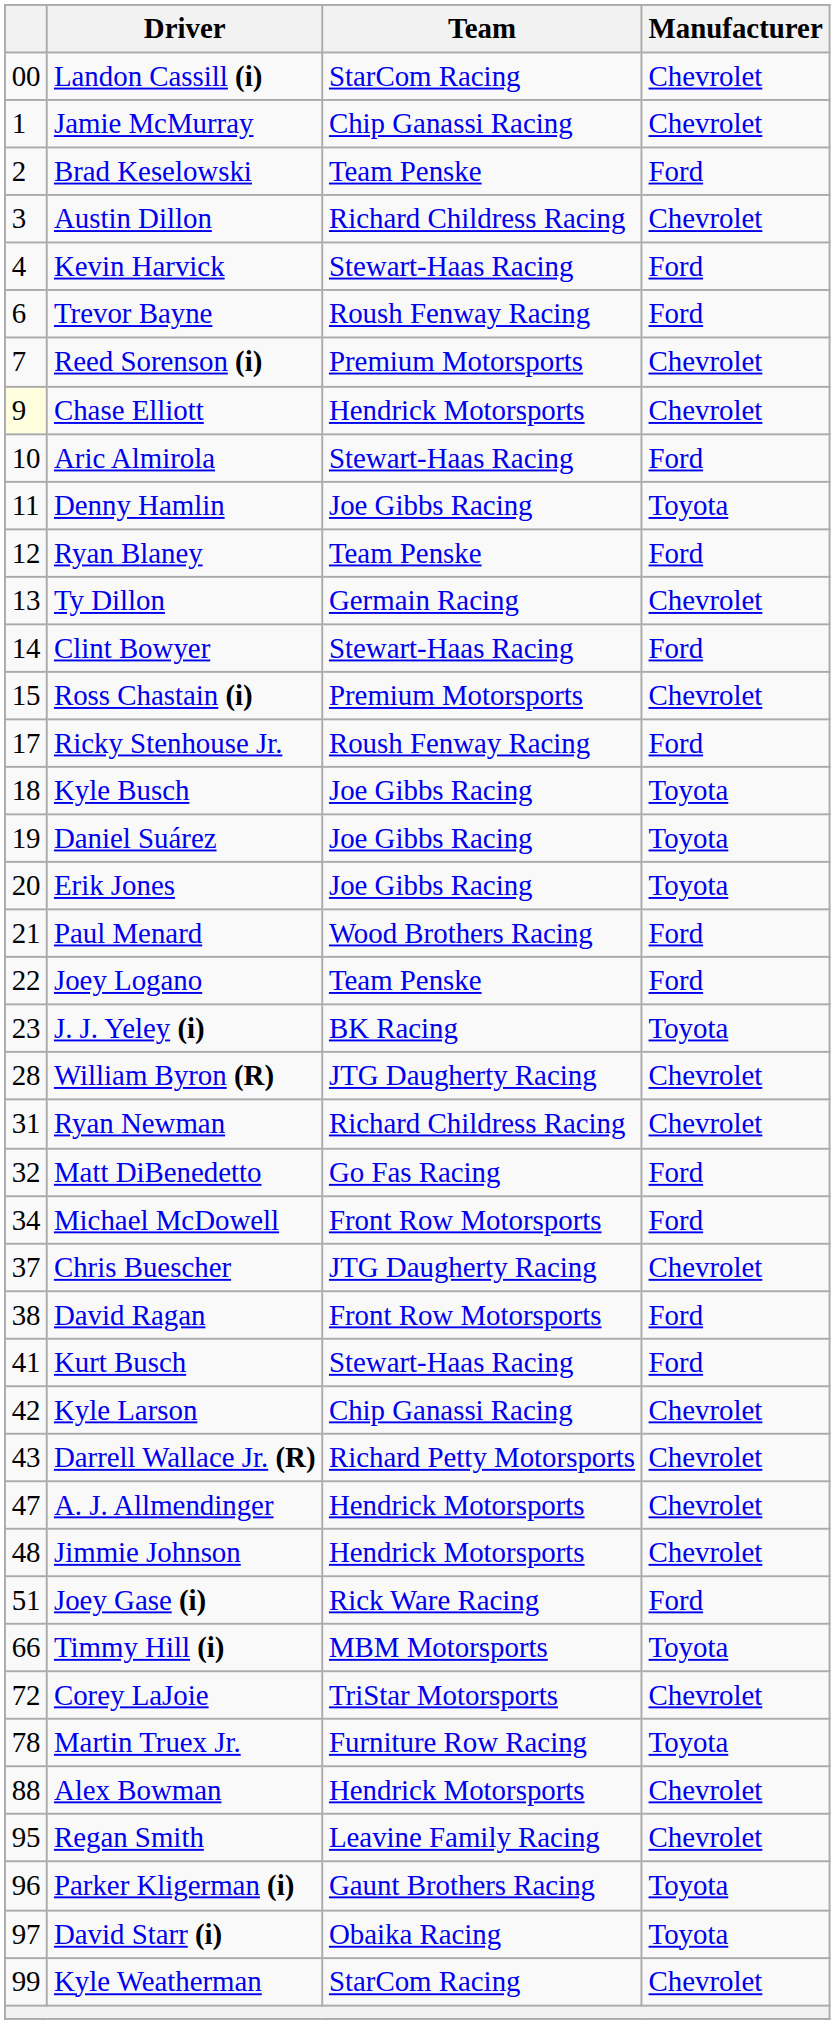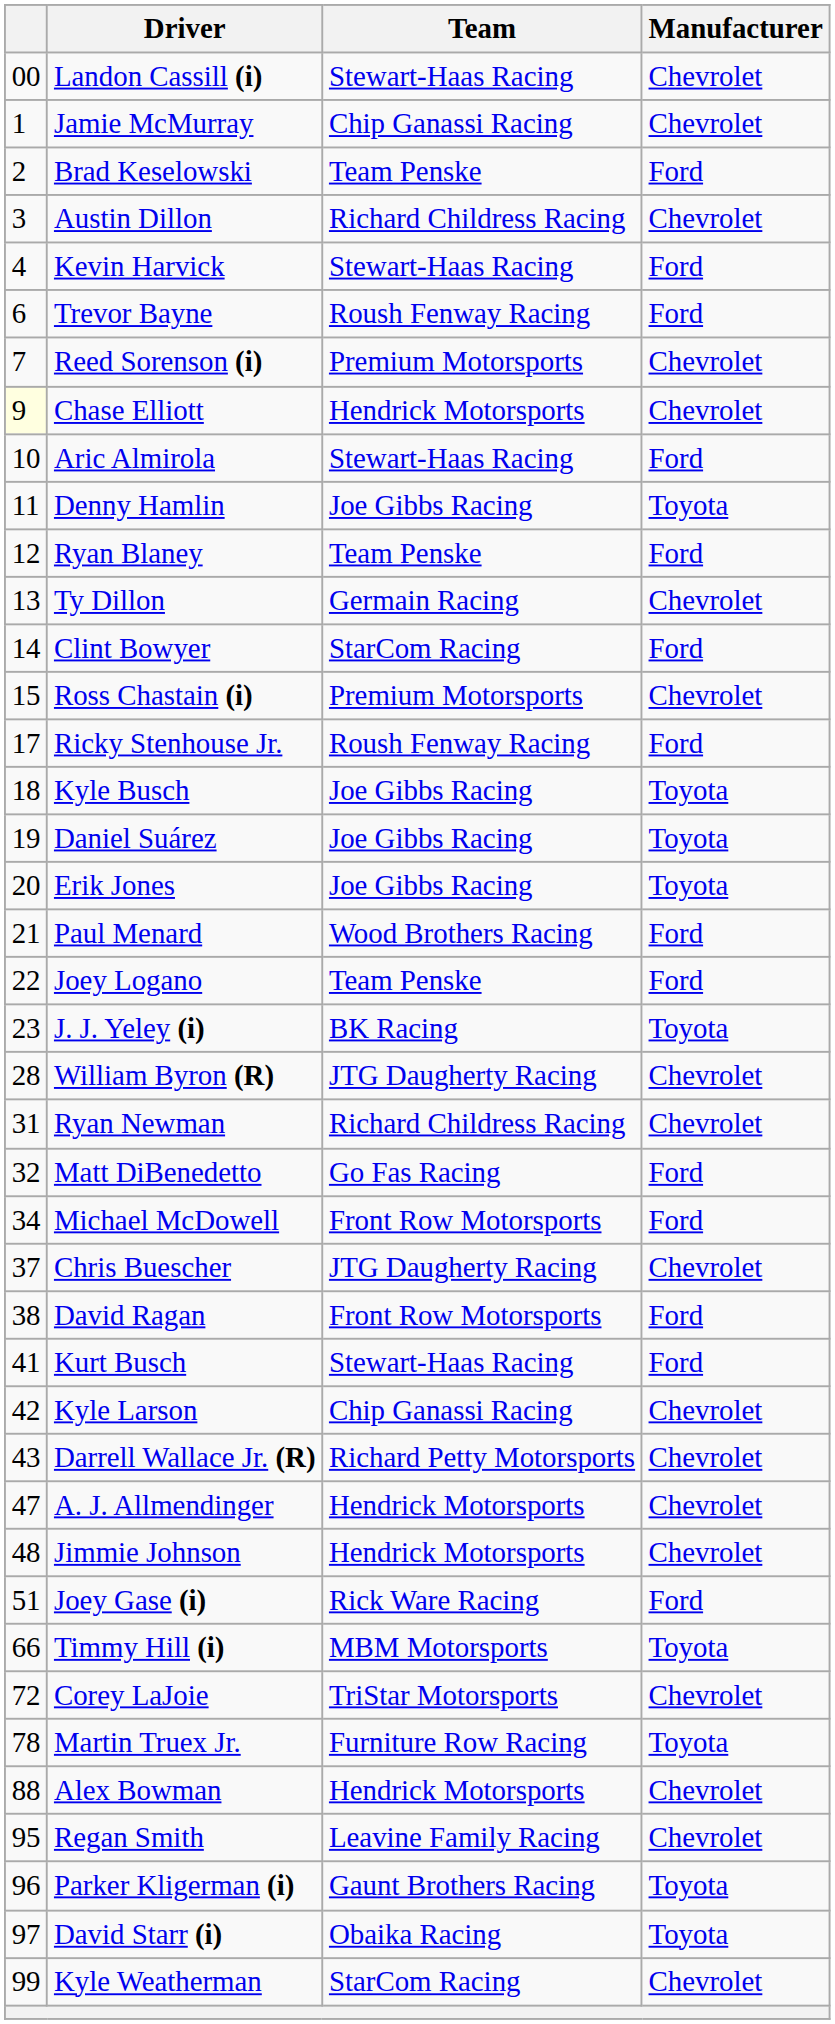 <table class="wikitable" style="font-size:95%">
 <tr>
 <th></th>
 <th>Driver</th>
 <th>Team</th>
 <th>Manufacturer</th>
 </tr>
 <tr>
 <td>00</td>
 <td><a href='#'>Landon Cassill</a> <strong>(i)</strong></td>
-<td><a href='#'>StarCom Racing</a></td>
+<td><a href='#'>Stewart-Haas Racing</a></td>
 <td><a href='#'>Chevrolet</a></td>
 </tr>
 <tr>
 <td>1</td>
 <td><a href='#'>Jamie McMurray</a></td>
 <td><a href='#'>Chip Ganassi Racing</a></td>
 <td><a href='#'>Chevrolet</a></td>
 </tr>
 <tr>
 <td>2</td>
 <td><a href='#'>Brad Keselowski</a></td>
 <td><a href='#'>Team Penske</a></td>
 <td><a href='#'>Ford</a></td>
 </tr>
 <tr>
 <td>3</td>
 <td><a href='#'>Austin Dillon</a></td>
 <td><a href='#'>Richard Childress Racing</a></td>
 <td><a href='#'>Chevrolet</a></td>
 </tr>
 <tr>
 <td>4</td>
 <td><a href='#'>Kevin Harvick</a></td>
 <td><a href='#'>Stewart-Haas Racing</a></td>
 <td><a href='#'>Ford</a></td>
 </tr>
 <tr>
 <td>6</td>
 <td><a href='#'>Trevor Bayne</a></td>
 <td><a href='#'>Roush Fenway Racing</a></td>
 <td><a href='#'>Ford</a></td>
 </tr>
 <tr>
 <td>7</td>
 <td><a href='#'>Reed Sorenson</a> <strong>(i)</strong></td>
 <td><a href='#'>Premium Motorsports</a></td>
 <td><a href='#'>Chevrolet</a></td>
 </tr>
 <tr>
 <td style="background: lightyellow;">9</td>
 <td><a href='#'>Chase Elliott</a></td>
 <td><a href='#'>Hendrick Motorsports</a></td>
 <td><a href='#'>Chevrolet</a></td>
 </tr>
 <tr>
 <td>10</td>
 <td><a href='#'>Aric Almirola</a></td>
 <td><a href='#'>Stewart-Haas Racing</a></td>
 <td><a href='#'>Ford</a></td>
 </tr>
 <tr>
 <td>11</td>
 <td><a href='#'>Denny Hamlin</a></td>
 <td><a href='#'>Joe Gibbs Racing</a></td>
 <td><a href='#'>Toyota</a></td>
 </tr>
 <tr>
 <td>12</td>
 <td><a href='#'>Ryan Blaney</a></td>
 <td><a href='#'>Team Penske</a></td>
 <td><a href='#'>Ford</a></td>
 </tr>
 <tr>
 <td>13</td>
 <td><a href='#'>Ty Dillon</a></td>
 <td><a href='#'>Germain Racing</a></td>
 <td><a href='#'>Chevrolet</a></td>
 </tr>
 <tr>
 <td>14</td>
 <td><a href='#'>Clint Bowyer</a></td>
-<td><a href='#'>Stewart-Haas Racing</a></td>
+<td><a href='#'>StarCom Racing</a></td>
 <td><a href='#'>Ford</a></td>
 </tr>
 <tr>
 <td>15</td>
 <td><a href='#'>Ross Chastain</a> <strong>(i)</strong></td>
 <td><a href='#'>Premium Motorsports</a></td>
 <td><a href='#'>Chevrolet</a></td>
 </tr>
 <tr>
 <td>17</td>
 <td><a href='#'>Ricky Stenhouse Jr.</a></td>
 <td><a href='#'>Roush Fenway Racing</a></td>
 <td><a href='#'>Ford</a></td>
 </tr>
 <tr>
 <td>18</td>
 <td><a href='#'>Kyle Busch</a></td>
 <td><a href='#'>Joe Gibbs Racing</a></td>
 <td><a href='#'>Toyota</a></td>
 </tr>
 <tr>
 <td>19</td>
 <td><a href='#'>Daniel Suárez</a></td>
 <td><a href='#'>Joe Gibbs Racing</a></td>
 <td><a href='#'>Toyota</a></td>
 </tr>
 <tr>
 <td>20</td>
 <td><a href='#'>Erik Jones</a></td>
 <td><a href='#'>Joe Gibbs Racing</a></td>
 <td><a href='#'>Toyota</a></td>
 </tr>
 <tr>
 <td>21</td>
 <td><a href='#'>Paul Menard</a></td>
 <td><a href='#'>Wood Brothers Racing</a></td>
 <td><a href='#'>Ford</a></td>
 </tr>
 <tr>
 <td>22</td>
 <td><a href='#'>Joey Logano</a></td>
 <td><a href='#'>Team Penske</a></td>
 <td><a href='#'>Ford</a></td>
 </tr>
 <tr>
 <td>23</td>
 <td><a href='#'>J. J. Yeley</a> <strong>(i)</strong></td>
 <td><a href='#'>BK Racing</a></td>
 <td><a href='#'>Toyota</a></td>
 </tr>
 <tr>
 <td>28</td>
 <td><a href='#'>William Byron</a> <strong>(R)</strong></td>
 <td><a href='#'>JTG Daugherty Racing</a></td>
 <td><a href='#'>Chevrolet</a></td>
 </tr>
 <tr>
 <td>31</td>
 <td><a href='#'>Ryan Newman</a></td>
 <td><a href='#'>Richard Childress Racing</a></td>
 <td><a href='#'>Chevrolet</a></td>
 </tr>
 <tr>
 <td>32</td>
 <td><a href='#'>Matt DiBenedetto</a></td>
 <td><a href='#'>Go Fas Racing</a></td>
 <td><a href='#'>Ford</a></td>
 </tr>
 <tr>
 <td>34</td>
 <td><a href='#'>Michael McDowell</a></td>
 <td><a href='#'>Front Row Motorsports</a></td>
 <td><a href='#'>Ford</a></td>
 </tr>
 <tr>
 <td>37</td>
 <td><a href='#'>Chris Buescher</a></td>
 <td><a href='#'>JTG Daugherty Racing</a></td>
 <td><a href='#'>Chevrolet</a></td>
 </tr>
 <tr>
 <td>38</td>
 <td><a href='#'>David Ragan</a></td>
 <td><a href='#'>Front Row Motorsports</a></td>
 <td><a href='#'>Ford</a></td>
 </tr>
 <tr>
 <td>41</td>
 <td><a href='#'>Kurt Busch</a></td>
 <td><a href='#'>Stewart-Haas Racing</a></td>
 <td><a href='#'>Ford</a></td>
 </tr>
 <tr>
 <td>42</td>
 <td><a href='#'>Kyle Larson</a></td>
 <td><a href='#'>Chip Ganassi Racing</a></td>
 <td><a href='#'>Chevrolet</a></td>
 </tr>
 <tr>
 <td>43</td>
 <td><a href='#'>Darrell Wallace Jr.</a> <strong>(R)</strong></td>
 <td><a href='#'>Richard Petty Motorsports</a></td>
 <td><a href='#'>Chevrolet</a></td>
 </tr>
 <tr>
 <td>47</td>
 <td><a href='#'>A. J. Allmendinger</a></td>
 <td><a href='#'>Hendrick Motorsports</a></td>
 <td><a href='#'>Chevrolet</a></td>
 </tr>
 <tr>
 <td>48</td>
 <td><a href='#'>Jimmie Johnson</a></td>
 <td><a href='#'>Hendrick Motorsports</a></td>
 <td><a href='#'>Chevrolet</a></td>
 </tr>
 <tr>
 <td>51</td>
 <td><a href='#'>Joey Gase</a> <strong>(i)</strong></td>
 <td><a href='#'>Rick Ware Racing</a></td>
 <td><a href='#'>Ford</a></td>
 </tr>
 <tr>
 <td>66</td>
 <td><a href='#'>Timmy Hill</a> <strong>(i)</strong></td>
 <td><a href='#'>MBM Motorsports</a></td>
 <td><a href='#'>Toyota</a></td>
 </tr>
 <tr>
 <td>72</td>
 <td><a href='#'>Corey LaJoie</a></td>
 <td><a href='#'>TriStar Motorsports</a></td>
 <td><a href='#'>Chevrolet</a></td>
 </tr>
 <tr>
 <td>78</td>
 <td><a href='#'>Martin Truex Jr.</a></td>
 <td><a href='#'>Furniture Row Racing</a></td>
 <td><a href='#'>Toyota</a></td>
 </tr>
 <tr>
 <td>88</td>
 <td><a href='#'>Alex Bowman</a></td>
 <td><a href='#'>Hendrick Motorsports</a></td>
 <td><a href='#'>Chevrolet</a></td>
 </tr>
 <tr>
 <td>95</td>
 <td><a href='#'>Regan Smith</a></td>
 <td><a href='#'>Leavine Family Racing</a></td>
 <td><a href='#'>Chevrolet</a></td>
 </tr>
 <tr>
 <td>96</td>
 <td><a href='#'>Parker Kligerman</a> <strong>(i)</strong></td>
 <td><a href='#'>Gaunt Brothers Racing</a></td>
 <td><a href='#'>Toyota</a></td>
 </tr>
 <tr>
 <td>97</td>
 <td><a href='#'>David Starr</a> <strong>(i)</strong></td>
 <td><a href='#'>Obaika Racing</a></td>
 <td><a href='#'>Toyota</a></td>
 </tr>
 <tr>
 <td>99</td>
 <td><a href='#'>Kyle Weatherman</a></td>
 <td><a href='#'>StarCom Racing</a></td>
 <td><a href='#'>Chevrolet</a></td>
 </tr>
 <tr>
 <th colspan="4"></th>
 </tr>
 </table>
